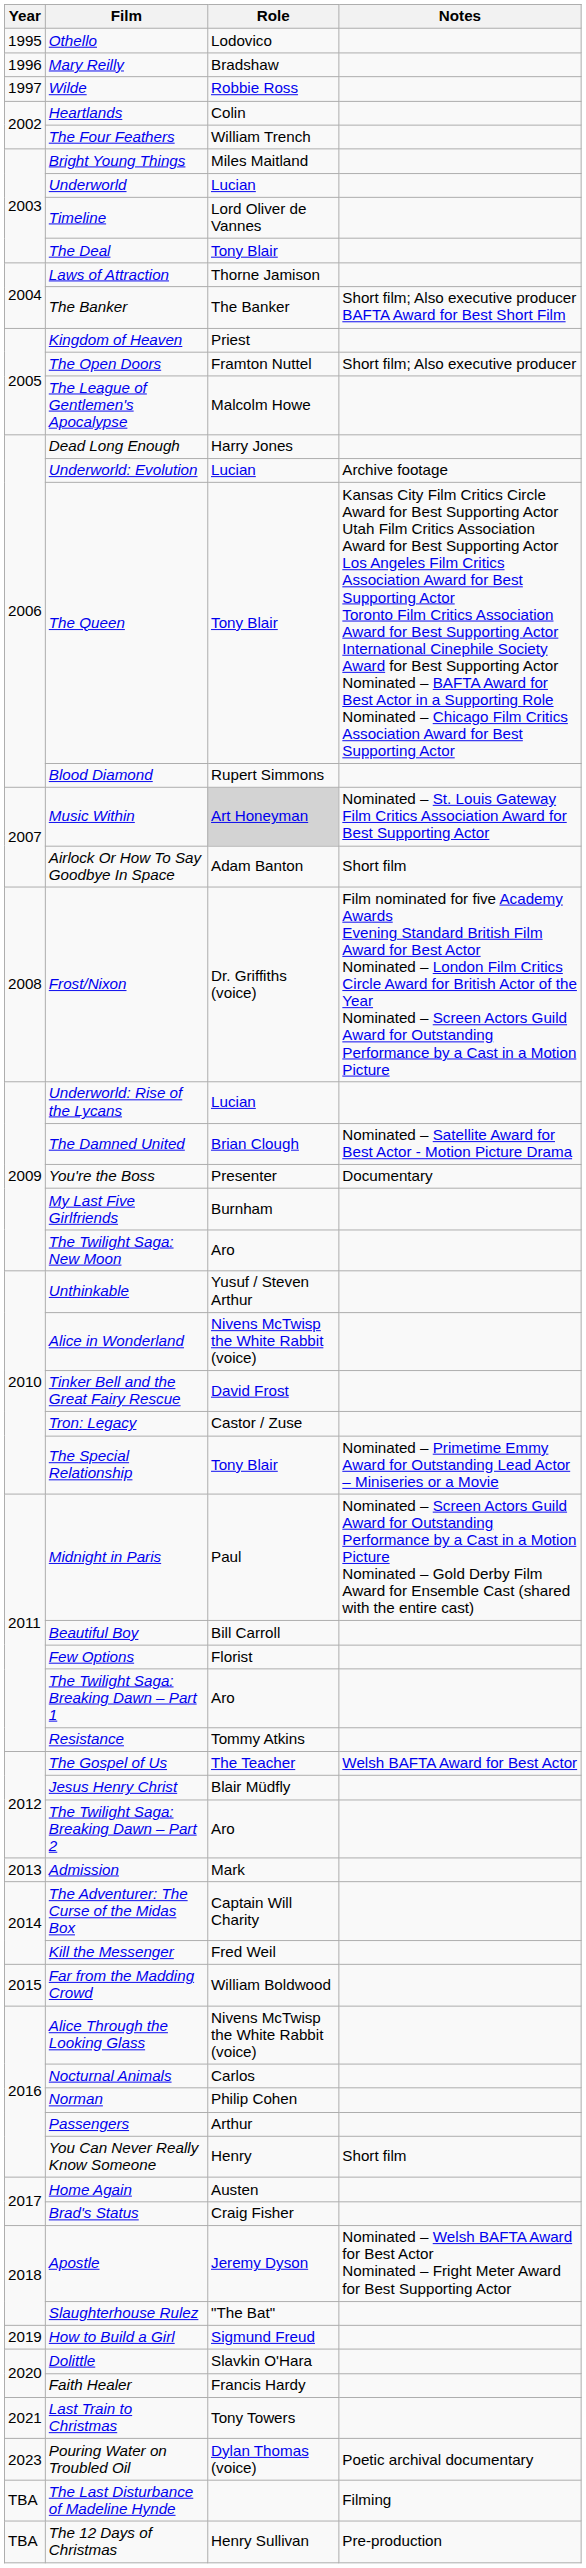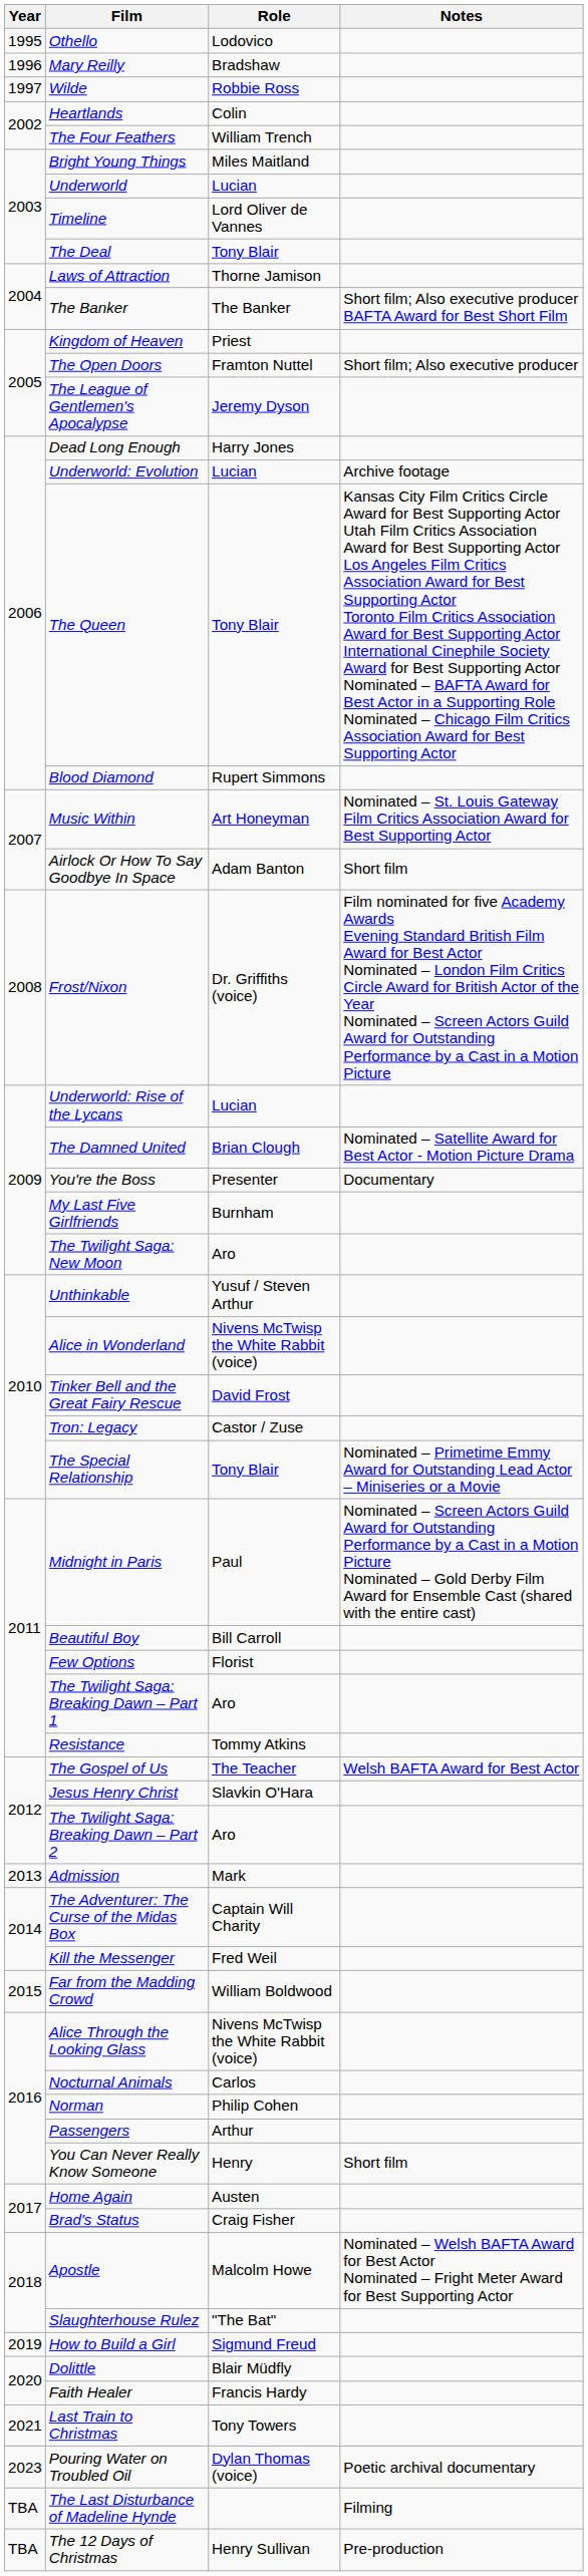 <table class="wikitable sortable">
 <tr>
 <th>Year</th>
 <th>Film</th>
 <th>Role</th>
 <th>Notes</th>
 </tr>
 <tr>
 <td>1995</td>
 <td><em><a href='#'>Othello</a></em></td>
 <td>Lodovico</td>
 <td></td>
 </tr>
 <tr>
 <td>1996</td>
 <td><em><a href='#'>Mary Reilly</a></em></td>
 <td>Bradshaw</td>
 <td></td>
 </tr>
 <tr>
 <td>1997</td>
 <td><em><a href='#'>Wilde</a></em></td>
 <td><a href='#'>Robbie Ross</a></td>
 <td></td>
 </tr>
 <tr>
 <td rowspan="2">2002</td>
 <td><em><a href='#'>Heartlands</a></em></td>
 <td>Colin</td>
 <td></td>
 </tr>
 <tr>
 <td><em><a href='#'>The Four Feathers</a></em></td>
 <td>William Trench</td>
 <td></td>
 </tr>
 <tr>
 <td rowspan="4">2003</td>
 <td><em><a href='#'>Bright Young Things</a></em></td>
 <td>Miles Maitland</td>
 <td></td>
 </tr>
 <tr>
 <td><em><a href='#'>Underworld</a></em></td>
 <td><a href='#'>Lucian</a></td>
 <td></td>
 </tr>
 <tr>
 <td><em><a href='#'>Timeline</a></em></td>
 <td>Lord Oliver de Vannes</td>
 <td></td>
 </tr>
 <tr>
 <td><em><a href='#'>The Deal</a></em></td>
 <td><a href='#'>Tony Blair</a></td>
 <td></td>
 </tr>
 <tr>
 <td rowspan="2">2004</td>
 <td><em><a href='#'>Laws of Attraction</a></em></td>
 <td>Thorne Jamison</td>
 <td></td>
 </tr>
 <tr>
 <td><em>The Banker</em></td>
 <td>The Banker</td>
 <td>Short film; Also executive producer<br><a href='#'>BAFTA Award for Best Short Film</a></td>
 </tr>
 <tr>
 <td rowspan="3">2005</td>
 <td><em><a href='#'>Kingdom of Heaven</a></em></td>
 <td>Priest</td>
 <td></td>
 </tr>
 <tr>
 <td><em><a href='#'>The Open Doors</a></em></td>
 <td>Framton Nuttel</td>
 <td>Short film; Also executive producer</td>
 </tr>
 <tr>
 <td><em><a href='#'>The League of Gentlemen's Apocalypse</a></em></td>
-<td>Malcolm Howe</td>
+<td><a href='#'>Jeremy Dyson</a></td>
 <td></td>
 </tr>
 <tr>
 <td rowspan="4">2006</td>
 <td><em>Dead Long Enough</em></td>
 <td>Harry Jones</td>
 <td></td>
 </tr>
 <tr>
 <td><em><a href='#'>Underworld: Evolution</a></em></td>
 <td><a href='#'>Lucian</a></td>
 <td>Archive footage</td>
 </tr>
 <tr>
 <td><em><a href='#'>The Queen</a></em></td>
 <td><a href='#'>Tony Blair</a></td>
 <td>Kansas City Film Critics Circle Award for Best Supporting Actor<br>Utah Film Critics Association Award for Best Supporting Actor<br><a href='#'>Los Angeles Film Critics Association Award for Best Supporting Actor</a><br><a href='#'>Toronto Film Critics Association Award for Best Supporting Actor</a><br><a href='#'>International Cinephile Society Award</a> for Best Supporting Actor<br>Nominated – <a href='#'>BAFTA Award for Best Actor in a Supporting Role</a><br>Nominated – <a href='#'>Chicago Film Critics Association Award for Best Supporting Actor</a></td>
 </tr>
 <tr>
 <td><em><a href='#'>Blood Diamond</a></em></td>
 <td>Rupert Simmons</td>
 <td></td>
 </tr>
 <tr>
 <td rowspan="2">2007</td>
 <td><em><a href='#'>Music Within</a></em></td>
-<td style="background: lightgrey;"><a href='#'>Art Honeyman</a></td>
+<td><a href='#'>Art Honeyman</a></td>
 <td>Nominated – <a href='#'>St. Louis Gateway Film Critics Association Award for Best Supporting Actor</a></td>
 </tr>
 <tr>
 <td><em>Airlock Or How To Say Goodbye In Space</em></td>
 <td>Adam Banton</td>
 <td>Short film</td>
 </tr>
 <tr>
 <td>2008</td>
 <td><em><a href='#'>Frost/Nixon</a></em></td>
 <td>Dr. Griffiths (voice)</td>
 <td>Film nominated for five <a href='#'>Academy Awards</a><br><a href='#'>Evening Standard British Film Award for Best Actor</a><br>Nominated – <a href='#'>London Film Critics Circle Award for British Actor of the Year</a><br>Nominated – <a href='#'>Screen Actors Guild Award for Outstanding Performance by a Cast in a Motion Picture</a></td>
 </tr>
 <tr>
 <td rowspan="5">2009</td>
 <td><em><a href='#'>Underworld: Rise of the Lycans</a></em></td>
 <td><a href='#'>Lucian</a></td>
 <td></td>
 </tr>
 <tr>
 <td><em><a href='#'>The Damned United</a></em></td>
 <td><a href='#'>Brian Clough</a></td>
 <td>Nominated – <a href='#'>Satellite Award for Best Actor - Motion Picture Drama</a></td>
 </tr>
 <tr>
 <td><em>You're the Boss</em></td>
 <td>Presenter</td>
 <td>Documentary</td>
 </tr>
 <tr>
 <td><em><a href='#'>My Last Five Girlfriends</a></em></td>
 <td>Burnham</td>
 <td></td>
 </tr>
 <tr>
 <td><em><a href='#'>The Twilight Saga: New Moon</a></em></td>
 <td>Aro</td>
 <td></td>
 </tr>
 <tr>
 <td rowspan="5">2010</td>
 <td><em><a href='#'>Unthinkable</a></em></td>
 <td>Yusuf / Steven Arthur</td>
 <td></td>
 </tr>
 <tr>
 <td><em><a href='#'>Alice in Wonderland</a></em></td>
 <td><a href='#'>Nivens McTwisp the White Rabbit</a> (voice)</td>
 <td></td>
 </tr>
 <tr>
 <td><em><a href='#'>Tinker Bell and the Great Fairy Rescue</a></em></td>
 <td><a href='#'>David Frost</a></td>
 <td></td>
 </tr>
 <tr>
 <td><em><a href='#'>Tron: Legacy</a></em></td>
 <td>Castor / Zuse</td>
 <td></td>
 </tr>
 <tr>
 <td><em><a href='#'>The Special Relationship</a></em></td>
 <td><a href='#'>Tony Blair</a></td>
 <td>Nominated – <a href='#'>Primetime Emmy Award for Outstanding Lead Actor – Miniseries or a Movie</a></td>
 </tr>
 <tr>
 <td rowspan="5">2011</td>
 <td><em><a href='#'>Midnight in Paris</a></em></td>
 <td>Paul</td>
 <td>Nominated – <a href='#'>Screen Actors Guild Award for Outstanding Performance by a Cast in a Motion Picture</a><br>Nominated – Gold Derby Film Award for Ensemble Cast (shared with the entire cast)</td>
 </tr>
 <tr>
 <td><em><a href='#'>Beautiful Boy</a></em></td>
 <td>Bill Carroll</td>
 <td></td>
 </tr>
 <tr>
 <td><em><a href='#'>Few Options</a></em></td>
 <td>Florist</td>
 <td></td>
 </tr>
 <tr>
 <td><em><a href='#'>The Twilight Saga: Breaking Dawn – Part 1</a></em></td>
 <td>Aro</td>
 <td></td>
 </tr>
 <tr>
 <td><em><a href='#'>Resistance</a></em></td>
 <td>Tommy Atkins</td>
 <td></td>
 </tr>
 <tr>
 <td rowspan="3">2012</td>
 <td><em><a href='#'>The Gospel of Us</a></em></td>
 <td><a href='#'>The Teacher</a></td>
 <td><a href='#'>Welsh BAFTA Award for Best Actor</a></td>
 </tr>
 <tr>
 <td><em><a href='#'>Jesus Henry Christ</a></em></td>
-<td>Blair Müdfly</td>
+<td>Slavkin O'Hara</td>
 <td></td>
 </tr>
 <tr>
 <td><em><a href='#'>The Twilight Saga: Breaking Dawn – Part 2</a></em></td>
 <td>Aro</td>
 <td></td>
 </tr>
 <tr>
 <td>2013</td>
 <td><em><a href='#'>Admission</a></em></td>
 <td>Mark</td>
 <td></td>
 </tr>
 <tr>
 <td rowspan="2">2014</td>
 <td><em><a href='#'>The Adventurer: The Curse of the Midas Box</a></em></td>
 <td>Captain Will Charity</td>
 <td></td>
 </tr>
 <tr>
 <td><em><a href='#'>Kill the Messenger</a></em></td>
 <td>Fred Weil</td>
 <td></td>
 </tr>
 <tr>
 <td>2015</td>
 <td><em><a href='#'>Far from the Madding Crowd</a></em></td>
 <td>William Boldwood</td>
 <td></td>
 </tr>
 <tr>
 <td rowspan="5">2016</td>
 <td><em><a href='#'>Alice Through the Looking Glass</a></em></td>
 <td>Nivens McTwisp the White Rabbit (voice)</td>
 <td></td>
 </tr>
 <tr>
 <td><em><a href='#'>Nocturnal Animals</a></em></td>
 <td>Carlos</td>
 <td></td>
 </tr>
 <tr>
 <td><em><a href='#'>Norman</a></em></td>
 <td>Philip Cohen</td>
 <td></td>
 </tr>
 <tr>
 <td><em><a href='#'>Passengers</a></em></td>
 <td>Arthur</td>
 <td></td>
 </tr>
 <tr>
 <td><em>You Can Never Really Know Someone</em></td>
 <td>Henry</td>
 <td>Short film</td>
 </tr>
 <tr>
 <td rowspan="2">2017</td>
 <td><em><a href='#'>Home Again</a></em></td>
 <td>Austen</td>
 <td></td>
 </tr>
 <tr>
 <td><em><a href='#'>Brad's Status</a></em></td>
 <td>Craig Fisher</td>
 <td></td>
 </tr>
 <tr>
 <td rowspan="2">2018</td>
 <td><em><a href='#'>Apostle</a></em></td>
-<td><a href='#'>Jeremy Dyson</a></td>
+<td>Malcolm Howe</td>
 <td>Nominated – <a href='#'>Welsh BAFTA Award</a> for Best Actor<br>Nominated – Fright Meter Award for Best Supporting Actor</td>
 </tr>
 <tr>
 <td><em><a href='#'>Slaughterhouse Rulez</a></em></td>
 <td>"The Bat"</td>
 <td></td>
 </tr>
 <tr>
 <td>2019</td>
 <td><em><a href='#'>How to Build a Girl</a></em></td>
 <td><a href='#'>Sigmund Freud</a></td>
 <td></td>
 </tr>
 <tr>
 <td rowspan="2">2020</td>
 <td><em><a href='#'>Dolittle</a></em></td>
-<td>Slavkin O'Hara</td>
+<td>Blair Müdfly</td>
 <td></td>
 </tr>
 <tr>
 <td><em>Faith Healer</em></td>
 <td>Francis Hardy</td>
 <td></td>
 </tr>
 <tr>
 <td>2021</td>
 <td><em><a href='#'>Last Train to Christmas</a></em></td>
 <td>Tony Towers</td>
 <td></td>
 </tr>
 <tr>
 <td>2023</td>
 <td><em>Pouring Water on Troubled Oil</em></td>
 <td><a href='#'>Dylan Thomas</a> (voice)</td>
 <td>Poetic archival documentary</td>
 </tr>
 <tr>
 <td>TBA</td>
 <td><em><a href='#'>The Last Disturbance of Madeline Hynde</a></em></td>
 <td></td>
 <td>Filming</td>
 </tr>
 <tr>
 <td>TBA</td>
 <td><em>The 12 Days of Christmas</em></td>
 <td>Henry Sullivan</td>
 <td>Pre-production</td>
 </tr>
 </table>
